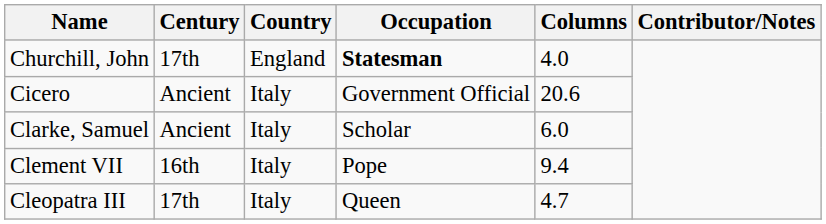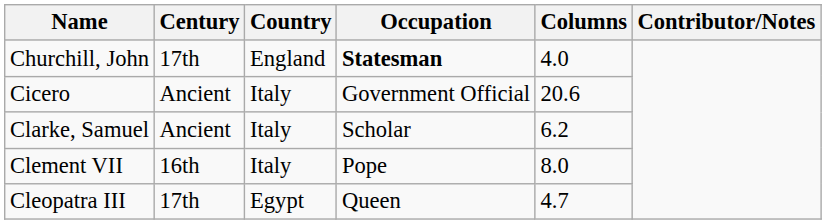 <table class="wikitable">
 <tr>
 <th>Name</th>
 <th>Century</th>
 <th>Country</th>
 <th>Occupation</th>
 <th>Columns</th>
 <th>Contributor/Notes</th>
 </tr>
 <tr>
 <td>Churchill, John</td>
 <td>17th</td>
 <td>England</td>
 <td><strong>Statesman</strong></td>
 <td>4.0</td>
 </tr>
 <tr>
 <td>Cicero</td>
 <td>Ancient</td>
 <td>Italy</td>
 <td>Government Official</td>
 <td>20.6</td>
 </tr>
 <tr>
 <td>Clarke, Samuel</td>
 <td>Ancient</td>
 <td>Italy</td>
 <td>Scholar</td>
-<td>6.0</td>
+<td>6.2</td>
 </tr>
 <tr>
 <td>Clement VII</td>
 <td>16th</td>
 <td>Italy</td>
 <td>Pope</td>
-<td>9.4</td>
+<td>8.0</td>
 </tr>
 <tr>
 <td>Cleopatra III</td>
 <td>17th</td>
-<td>Italy</td>
+<td>Egypt</td>
 <td>Queen</td>
 <td>4.7</td>
 </tr>
 </table>
